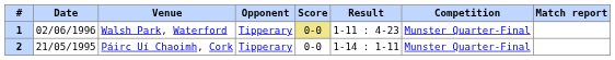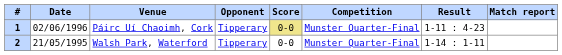 <table border=1 cellpadding=3 style="margin-left:1em; color: black; border-collapse: collapse;">
 <tr align="center" bgcolor="BFD7FF">
 <th width=30 style="text-align: center;">#</th>
 <th>Date</th>
 <th>Venue</th>
 <th>Opponent</th>
 <th>Score</th>
+<th>Competition</th>
 <th>Result</th>
-<th>Competition</th>
 <th>Match report</th>
 </tr>
 <tr>
 <th style="text-align: center;" bgcolor="BFD7FF">1</th>
 <td>02/06/1996</td>
-<td><a href='#'>Walsh Park</a>, <a href='#'>Waterford</a></td>
+<td><a href='#'>Páirc Uí Chaoimh</a>, <a href='#'>Cork</a></td>
 <td><a href='#'>Tipperary</a></td>
 <td style="background: khaki; text-align: center;">0-0</td>
+<td><a href='#'>Munster Quarter-Final</a></td>
 <td>1-11 : 4-23</td>
-<td><a href='#'>Munster Quarter-Final</a></td>
 <td></td>
 </tr>
 <tr>
 <th style="text-align: center;" bgcolor="BFD7FF">2</th>
 <td>21/05/1995</td>
-<td><a href='#'>Páirc Uí Chaoimh</a>, <a href='#'>Cork</a></td>
+<td><a href='#'>Walsh Park</a>, <a href='#'>Waterford</a></td>
 <td><a href='#'>Tipperary</a></td>
 <td style="text-align: center;">0-0</td>
+<td><a href='#'>Munster Quarter-Final</a></td>
 <td>1-14 : 1-11</td>
-<td><a href='#'>Munster Quarter-Final</a></td>
 <td></td>
 </tr>
 </table>
